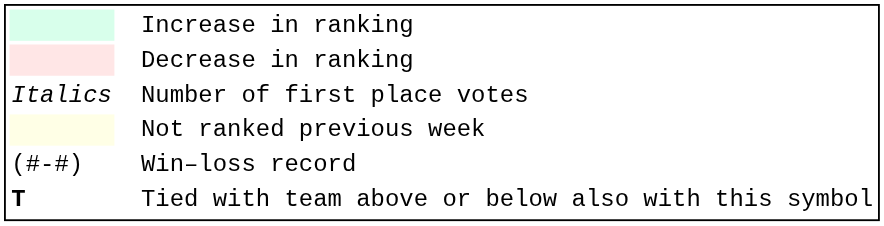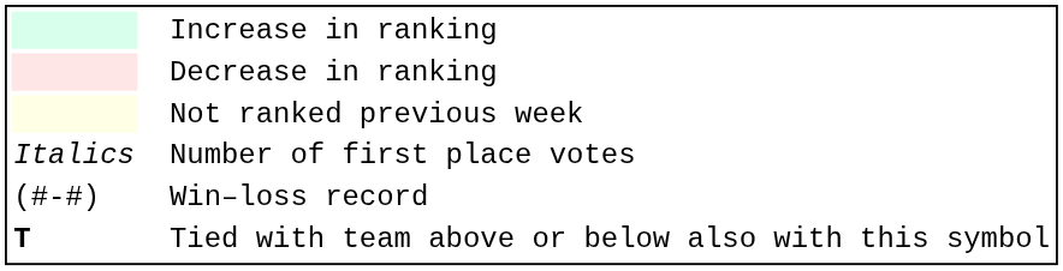 <table style="border:1px solid black;">
 <tr>
 <td style="background:#D8FFEB; width:20px;"></td>
 <td> </td>
 <td>Increase in ranking</td>
 </tr>
 <tr>
 <td style="background:#FFE6E6; width:20px;"></td>
 <td> </td>
 <td>Decrease in ranking</td>
 </tr>
 <tr>
+<td style="background:#FFFFE6; width:20px;"></td>
+<td> </td>
+<td>Not ranked previous week</td>
+</tr>
+<tr>
 <td><em>Italics</em></td>
 <td> </td>
 <td>Number of first place votes</td>
-</tr>
-<tr>
-<td style="background:#FFFFE6; width:20px;"></td>
-<td> </td>
-<td>Not ranked previous week</td>
 </tr>
 <tr>
 <td>(#-#)</td>
 <td> </td>
 <td>Win–loss record</td>
 </tr>
 <tr>
 <td><strong>T</strong></td>
 <td></td>
 <td>Tied with team above or below also with this symbol</td>
 </tr>
 </table>
